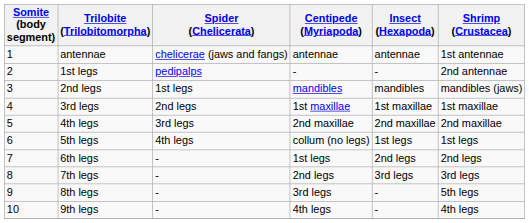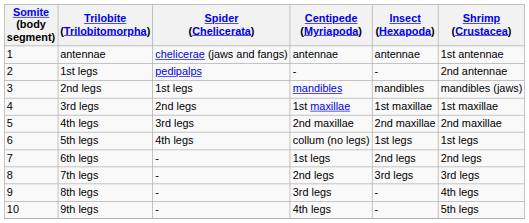 <table class="wikitable">
 <tr>
 <th><a href='#'>Somite</a><br>(body<br>segment)</th>
 <th><a href='#'>Trilobite</a><br>(<a href='#'>Trilobitomorpha</a>)<br></th>
 <th><a href='#'>Spider</a><br>(<a href='#'>Chelicerata</a>)<br></th>
 <th><a href='#'>Centipede</a><br>(<a href='#'>Myriapoda</a>)<br></th>
 <th><a href='#'>Insect</a><br>(<a href='#'>Hexapoda</a>)<br></th>
 <th><a href='#'>Shrimp</a><br>(<a href='#'>Crustacea</a>)<br></th>
 </tr>
 <tr>
 <td>1</td>
 <td>antennae</td>
 <td><a href='#'>chelicerae</a> (jaws and fangs)</td>
 <td>antennae</td>
 <td>antennae</td>
 <td>1st antennae</td>
 </tr>
 <tr>
 <td>2</td>
 <td>1st legs</td>
 <td><a href='#'>pedipalps</a></td>
 <td>-</td>
 <td>-</td>
 <td>2nd antennae</td>
 </tr>
 <tr |>
 <td>3</td>
 <td>2nd legs</td>
 <td>1st legs</td>
 <td><a href='#'>mandibles</a></td>
 <td>mandibles</td>
 <td>mandibles (jaws)</td>
 </tr>
 <tr>
 <td>4</td>
 <td>3rd legs</td>
 <td>2nd legs</td>
 <td>1st <a href='#'>maxillae</a></td>
 <td>1st maxillae</td>
 <td>1st maxillae</td>
 </tr>
 <tr>
 <td>5</td>
 <td>4th legs</td>
 <td>3rd legs</td>
 <td>2nd maxillae</td>
 <td>2nd maxillae</td>
 <td>2nd maxillae</td>
 </tr>
 <tr>
 <td>6</td>
 <td>5th legs</td>
 <td>4th legs</td>
 <td>collum (no legs)</td>
 <td>1st legs</td>
 <td>1st legs</td>
 </tr>
 <tr>
 <td>7</td>
 <td>6th legs</td>
 <td>-</td>
 <td>1st legs</td>
 <td>2nd legs</td>
 <td>2nd legs</td>
 </tr>
 <tr>
 <td>8</td>
 <td>7th legs</td>
 <td>-</td>
 <td>2nd legs</td>
 <td>3rd legs</td>
 <td>3rd legs</td>
 </tr>
 <tr>
 <td>9</td>
 <td>8th legs</td>
 <td>-</td>
 <td>3rd legs</td>
 <td>-</td>
-<td>5th legs</td>
+<td>4th legs</td>
 </tr>
 <tr>
 <td>10</td>
 <td>9th legs</td>
 <td>-</td>
 <td>4th legs</td>
 <td>-</td>
-<td>4th legs</td>
+<td>5th legs</td>
 </tr>
 <tr>
 </tr>
 </table>
